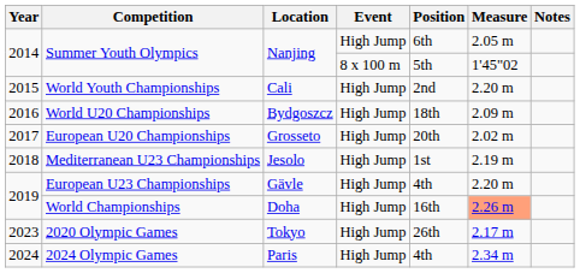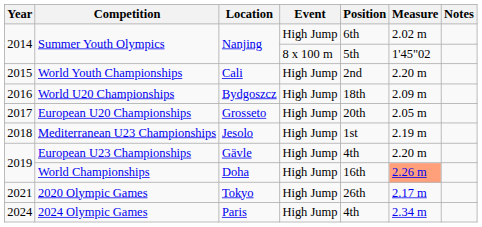 <table class="wikitable">
 <tr>
 <th>Year</th>
 <th>Competition</th>
 <th>Location</th>
 <th>Event</th>
 <th>Position</th>
 <th>Measure</th>
 <th>Notes</th>
 </tr>
 <tr>
 <td rowspan="2">2014</td>
 <td rowspan="2"><a href='#'>Summer Youth Olympics</a></td>
 <td rowspan="2"> <a href='#'>Nanjing</a></td>
 <td>High Jump</td>
 <td>6th</td>
-<td>2.05 m</td>
+<td>2.02 m</td>
 <td></td>
 </tr>
 <tr>
 <td>8 x 100 m</td>
 <td>5th</td>
 <td>1'45"02</td>
 <td></td>
 </tr>
 <tr>
 <td>2015</td>
 <td><a href='#'>World Youth Championships</a></td>
 <td> <a href='#'>Cali</a></td>
 <td>High Jump</td>
 <td>2nd</td>
 <td>2.20 m</td>
 <td></td>
 </tr>
 <tr>
 <td>2016</td>
 <td><a href='#'>World U20 Championships</a></td>
 <td> <a href='#'>Bydgoszcz</a></td>
 <td>High Jump</td>
 <td>18th</td>
 <td>2.09 m</td>
 <td></td>
 </tr>
 <tr>
 <td>2017</td>
 <td><a href='#'>European U20 Championships</a></td>
 <td> <a href='#'>Grosseto</a></td>
 <td>High Jump</td>
 <td>20th</td>
-<td>2.02 m</td>
+<td>2.05 m</td>
 <td></td>
 </tr>
 <tr>
 <td>2018</td>
 <td><a href='#'>Mediterranean U23 Championships</a></td>
 <td> <a href='#'>Jesolo</a></td>
 <td>High Jump</td>
 <td>1st</td>
 <td>2.19 m</td>
 <td></td>
 </tr>
 <tr>
 <td rowspan="2">2019</td>
 <td><a href='#'>European U23 Championships</a></td>
 <td> <a href='#'>Gävle</a></td>
 <td>High Jump</td>
 <td>4th</td>
 <td>2.20 m</td>
 <td></td>
 </tr>
 <tr>
 <td><a href='#'>World Championships</a></td>
 <td> <a href='#'>Doha</a></td>
 <td>High Jump</td>
 <td>16th</td>
 <td style="background: lightsalmon;"><a href='#'>2.26 m</a></td>
 <td></td>
 </tr>
 <tr>
-<td>2023</td>
+<td>2021</td>
 <td><a href='#'>2020 Olympic Games</a></td>
 <td> <a href='#'>Tokyo</a></td>
 <td>High Jump</td>
 <td>26th</td>
 <td><a href='#'>2.17 m</a></td>
 <td></td>
 </tr>
 <tr>
 <td>2024</td>
 <td><a href='#'>2024 Olympic Games</a></td>
 <td> <a href='#'>Paris</a></td>
 <td>High Jump</td>
 <td>4th</td>
 <td><a href='#'>2.34 m</a></td>
 <td></td>
 </tr>
 </table>
